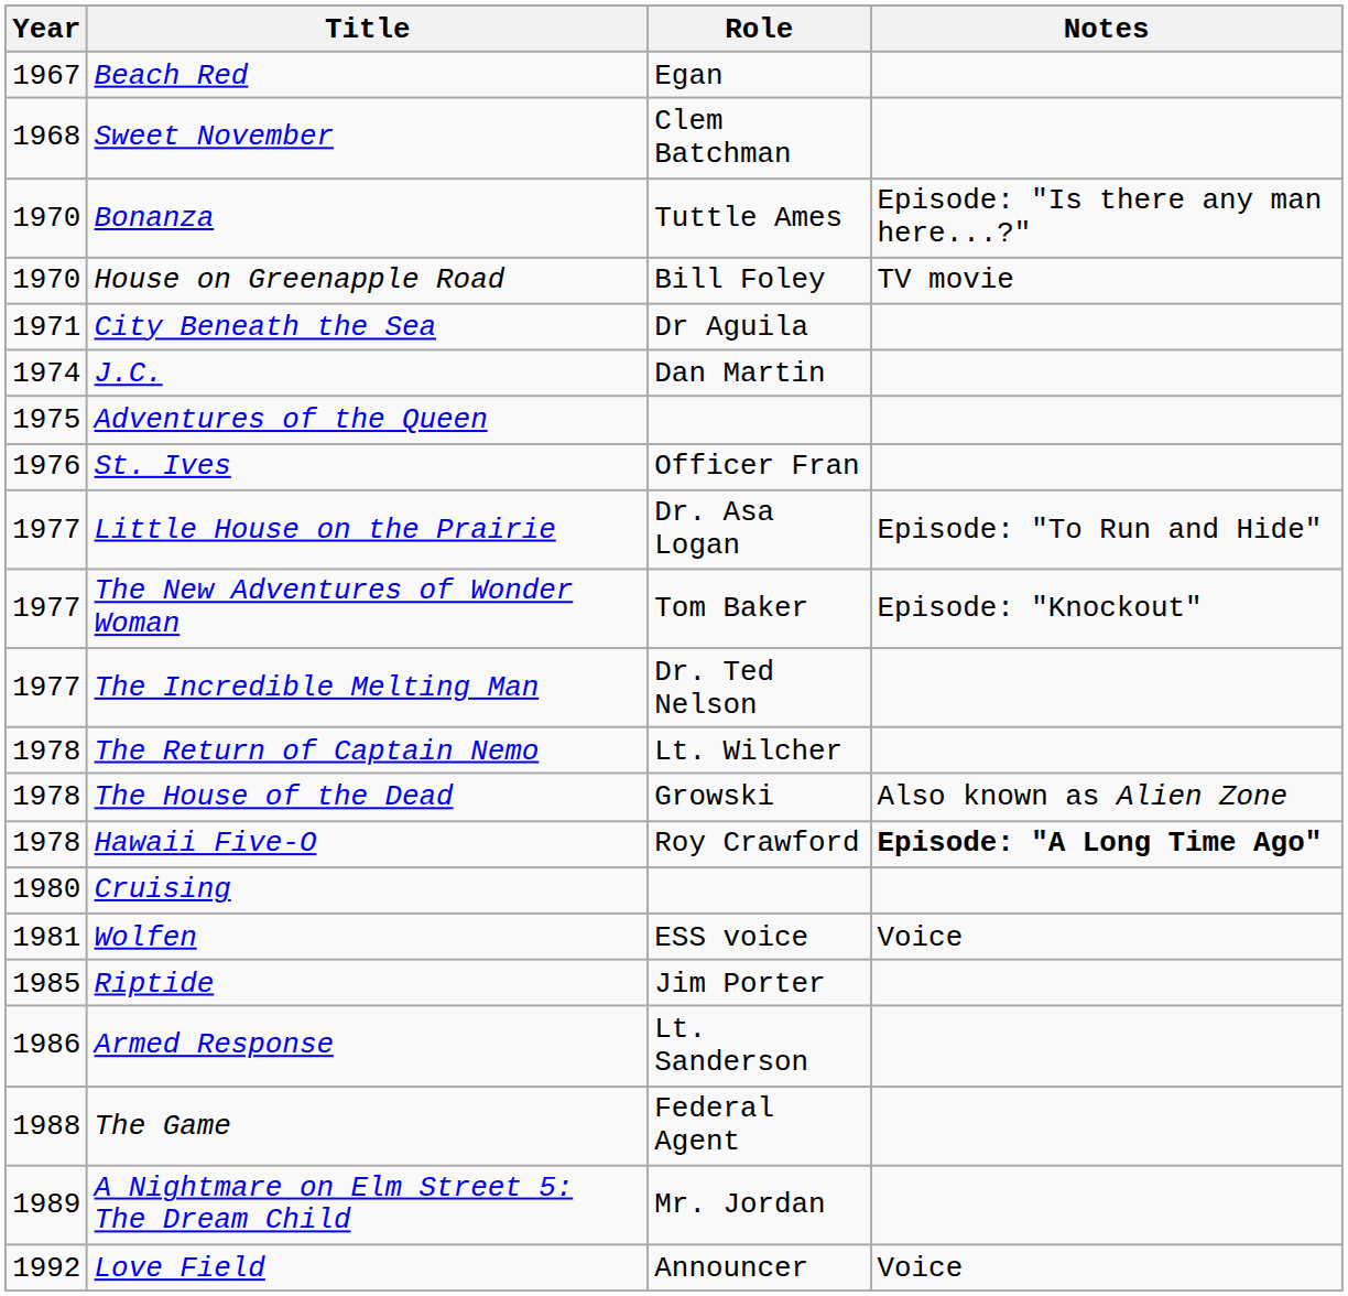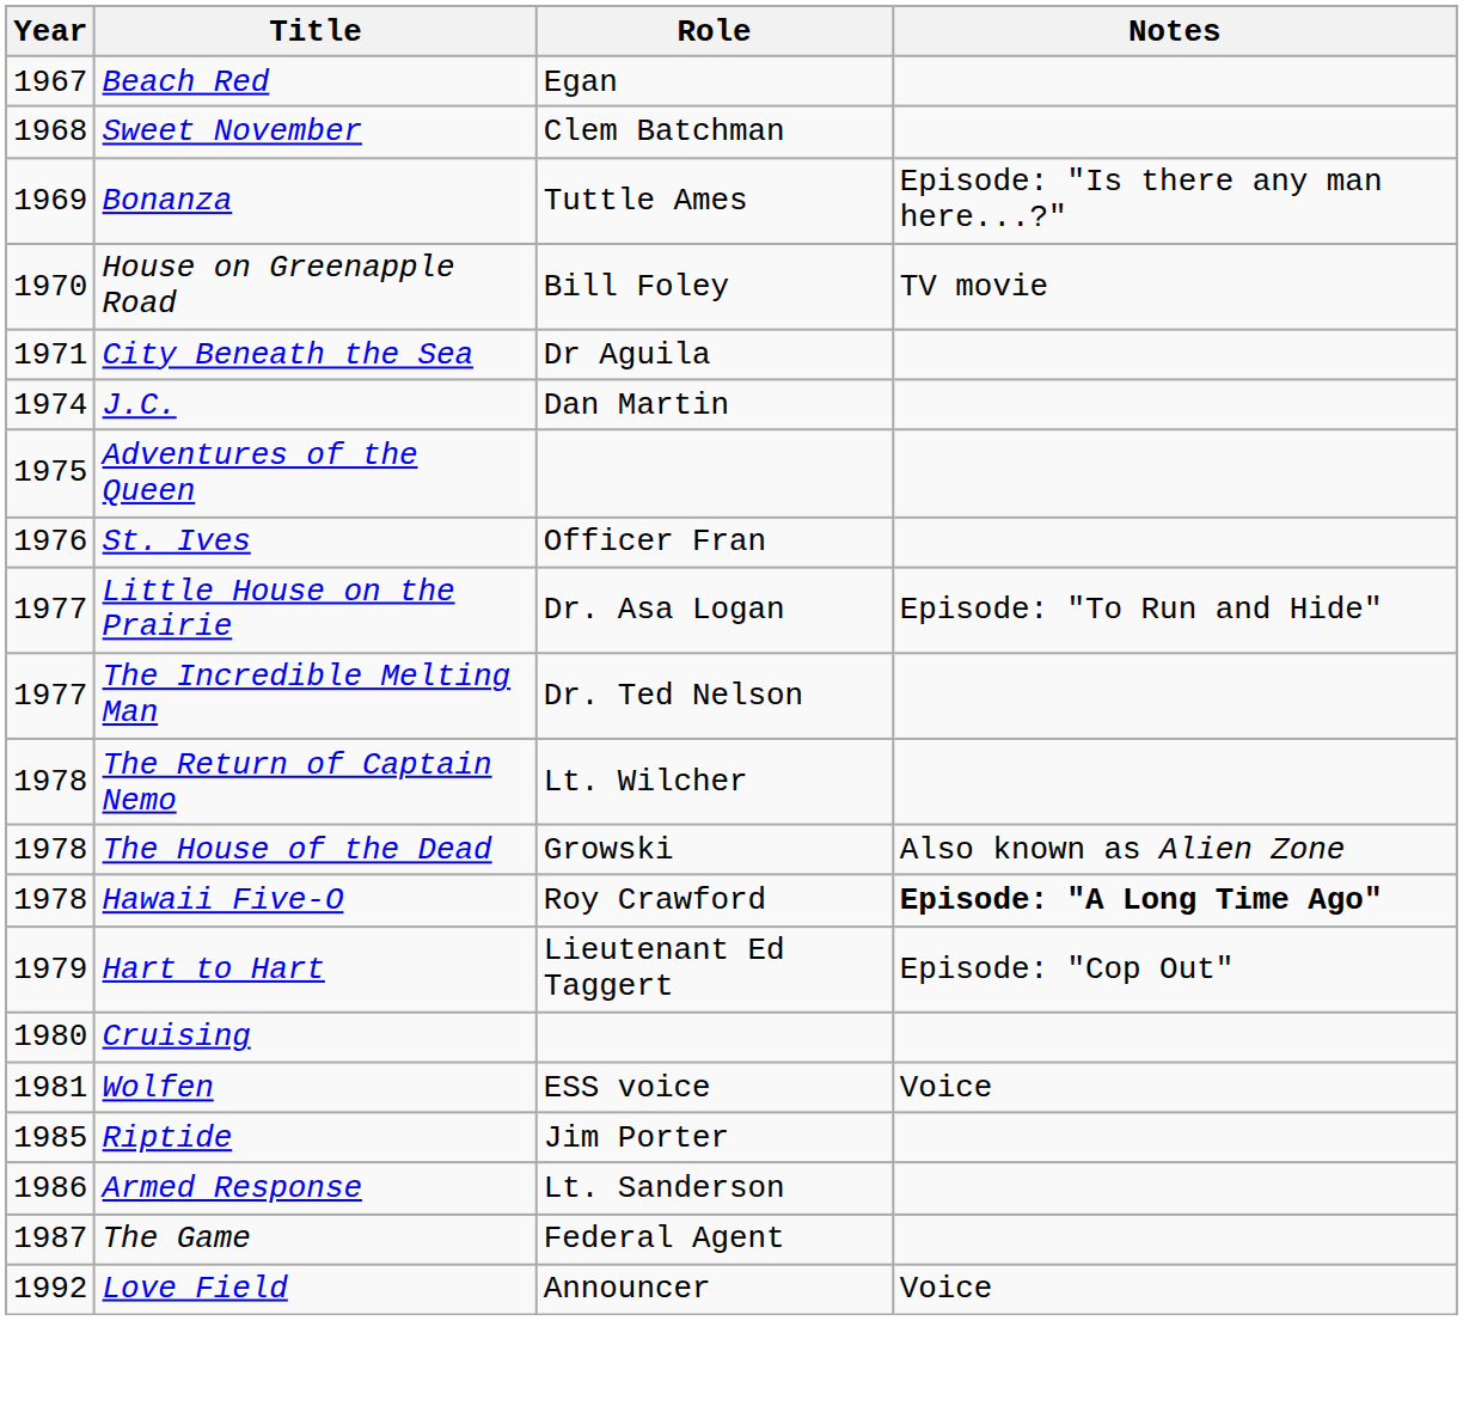 <table class="wikitable">
 <tr>
 <th>Year</th>
 <th>Title</th>
 <th>Role</th>
 <th>Notes</th>
 </tr>
 <tr>
 <td>1967</td>
 <td><em><a href='#'>Beach Red</a></em></td>
 <td>Egan</td>
 <td></td>
 </tr>
 <tr>
 <td>1968</td>
 <td><em><a href='#'>Sweet November</a></em></td>
 <td>Clem Batchman</td>
 <td></td>
 </tr>
 <tr>
-<td>1970</td>
+<td>1969</td>
 <td><em><a href='#'>Bonanza</a></em></td>
 <td>Tuttle Ames</td>
 <td>Episode: "Is there any man here...?"</td>
 </tr>
 <tr>
 <td>1970</td>
 <td><em>House on Greenapple Road</em></td>
 <td>Bill Foley</td>
 <td>TV movie</td>
 </tr>
 <tr>
 <td>1971</td>
 <td><em><a href='#'>City Beneath the Sea</a></em></td>
 <td>Dr Aguila</td>
 <td></td>
 </tr>
 <tr>
 <td>1974</td>
 <td><em><a href='#'>J.C.</a></em></td>
 <td>Dan Martin</td>
 <td></td>
 </tr>
 <tr>
 <td>1975</td>
 <td><em><a href='#'>Adventures of the Queen</a></em></td>
 <td></td>
 <td></td>
 </tr>
 <tr>
 <td>1976</td>
 <td><em><a href='#'>St. Ives</a></em></td>
 <td>Officer Fran</td>
 <td></td>
 </tr>
 <tr>
 <td>1977</td>
 <td><em><a href='#'>Little House on the Prairie</a></em></td>
 <td>Dr. Asa Logan</td>
 <td>Episode: "To Run and Hide"</td>
 </tr>
 <tr>
 <td>1977</td>
-<td><em><a href='#'>The New Adventures of Wonder Woman</a></em></td>
-<td>Tom Baker</td>
-<td>Episode: "Knockout"</td>
-</tr>
-<tr>
-<td>1977</td>
 <td><em><a href='#'>The Incredible Melting Man</a></em></td>
 <td>Dr. Ted Nelson</td>
 <td></td>
 </tr>
 <tr>
 <td>1978</td>
 <td><em><a href='#'>The Return of Captain Nemo</a></em></td>
 <td>Lt. Wilcher</td>
 <td></td>
 </tr>
 <tr>
 <td>1978</td>
 <td><em><a href='#'>The House of the Dead</a></em></td>
 <td>Growski</td>
 <td>Also known as <em>Alien Zone</em></td>
 </tr>
 <tr>
 <td>1978</td>
 <td><em><a href='#'>Hawaii Five-O</a></em></td>
 <td>Roy Crawford</td>
 <td><strong>Episode: "A Long Time Ago"</strong></td>
+</tr>
+<tr>
+<td>1979</td>
+<td><em><a href='#'>Hart to Hart</a></em></td>
+<td>Lieutenant Ed Taggert</td>
+<td>Episode: "Cop Out"</td>
 </tr>
 <tr>
 <td>1980</td>
 <td><em><a href='#'>Cruising</a></em></td>
 <td></td>
 <td></td>
 </tr>
 <tr>
 <td>1981</td>
 <td><em><a href='#'>Wolfen</a></em></td>
 <td>ESS voice</td>
 <td>Voice</td>
 </tr>
 <tr>
 <td>1985</td>
 <td><em><a href='#'>Riptide</a></em></td>
 <td>Jim Porter</td>
 <td></td>
 </tr>
 <tr>
 <td>1986</td>
 <td><em><a href='#'>Armed Response</a></em></td>
 <td>Lt. Sanderson</td>
 <td></td>
 </tr>
 <tr>
-<td>1988</td>
+<td>1987</td>
 <td><em>The Game</em></td>
 <td>Federal Agent</td>
-<td></td>
-</tr>
-<tr>
-<td>1989</td>
-<td><em><a href='#'>A Nightmare on Elm Street 5: The Dream Child</a></em></td>
-<td>Mr. Jordan</td>
 <td></td>
 </tr>
 <tr>
 <td>1992</td>
 <td><em><a href='#'>Love Field</a></em></td>
 <td>Announcer</td>
 <td>Voice</td>
 </tr>
 </table>
